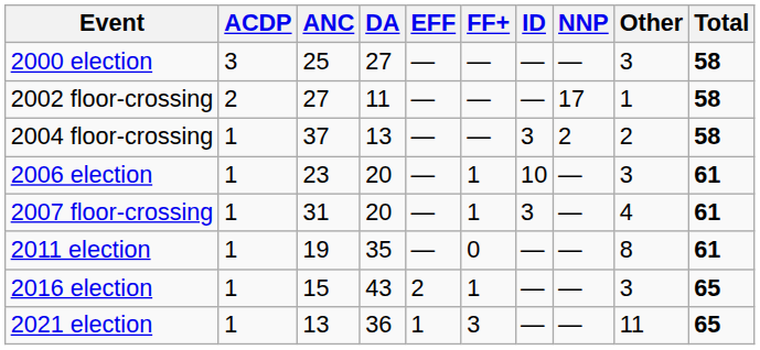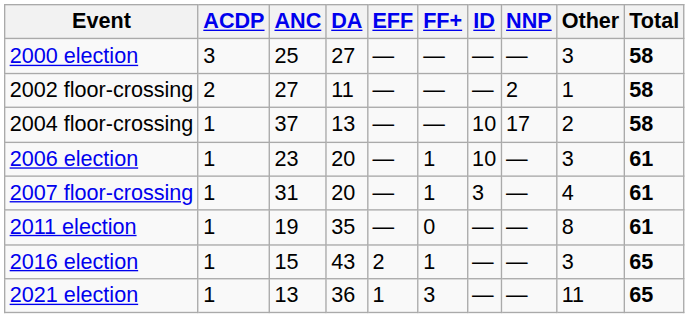 <table class="wikitable">
 <tr>
 <th>Event</th>
 <th><a href='#'>ACDP</a></th>
 <th><a href='#'>ANC</a></th>
 <th><a href='#'>DA</a></th>
 <th><a href='#'>EFF</a></th>
 <th><a href='#'>FF+</a></th>
 <th><a href='#'>ID</a></th>
 <th><a href='#'>NNP</a></th>
 <th>Other</th>
 <th>Total</th>
 </tr>
 <tr>
 <td><a href='#'>2000 election</a></td>
 <td>3</td>
 <td>25</td>
 <td>27</td>
 <td>—</td>
 <td>—</td>
 <td>—</td>
 <td>—</td>
 <td>3</td>
 <td><strong>58</strong></td>
 </tr>
 <tr>
 <td>2002 floor-crossing</td>
 <td>2</td>
 <td>27</td>
 <td>11</td>
 <td>—</td>
 <td>—</td>
 <td>—</td>
-<td>17</td>
+<td>2</td>
 <td>1</td>
 <td><strong>58</strong></td>
 </tr>
 <tr>
 <td>2004 floor-crossing</td>
 <td>1</td>
 <td>37</td>
 <td>13</td>
 <td>—</td>
 <td>—</td>
-<td>3</td>
-<td>2</td>
+<td>10</td>
+<td>17</td>
 <td>2</td>
 <td><strong>58</strong></td>
 </tr>
 <tr>
 <td><a href='#'>2006 election</a></td>
 <td>1</td>
 <td>23</td>
 <td>20</td>
 <td>—</td>
 <td>1</td>
 <td>10</td>
 <td>—</td>
 <td>3</td>
 <td><strong>61</strong></td>
 </tr>
 <tr>
 <td><a href='#'>2007 floor-crossing</a></td>
 <td>1</td>
 <td>31</td>
 <td>20</td>
 <td>—</td>
 <td>1</td>
 <td>3</td>
 <td>—</td>
 <td>4</td>
 <td><strong>61</strong></td>
 </tr>
 <tr>
 <td><a href='#'>2011 election</a></td>
 <td>1</td>
 <td>19</td>
 <td>35</td>
 <td>—</td>
 <td>0</td>
 <td>—</td>
 <td>—</td>
 <td>8</td>
 <td><strong>61</strong></td>
 </tr>
 <tr>
 <td><a href='#'>2016 election</a></td>
 <td>1</td>
 <td>15</td>
 <td>43</td>
 <td>2</td>
 <td>1</td>
 <td>—</td>
 <td>—</td>
 <td>3</td>
 <td><strong>65</strong></td>
 </tr>
 <tr>
 <td><a href='#'>2021 election</a></td>
 <td>1</td>
 <td>13</td>
 <td>36</td>
 <td>1</td>
 <td>3</td>
 <td>—</td>
 <td>—</td>
 <td>11</td>
 <td><strong>65</strong></td>
 </tr>
 </table>
